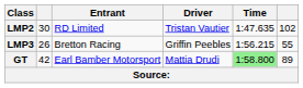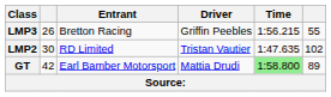 <table class="wikitable" style="font-size:85%;">
 <tr>
 <th>Class</th>
 <th></th>
 <th>Entrant</th>
 <th>Driver</th>
 <th>Time</th>
 <th></th>
 </tr>
 <tr>
+<th>LMP3</th>
+<td align="center">26</td>
+<td> Bretton Racing</td>
+<td> Griffin Peebles</td>
+<td>1:56.215</td>
+<td align="center">55</td>
+</tr>
+<tr>
 <th>LMP2</th>
 <td align="center">30</td>
 <td> <a href='#'>RD Limited</a></td>
 <td> <a href='#'>Tristan Vautier</a></td>
 <td>1:47.635</td>
 <td align="center">102</td>
-</tr>
-<tr>
-<th>LMP3</th>
-<td align="center">26</td>
-<td> Bretton Racing</td>
-<td> Griffin Peebles</td>
-<td>1:56.215</td>
-<td align="center">55</td>
 </tr>
 <tr>
 <th>GT</th>
 <td align="center">42</td>
 <td> <a href='#'>Earl Bamber Motorsport</a></td>
 <td> <a href='#'>Mattia Drudi</a></td>
 <td style="background: lightgreen;">1:58.800</td>
 <td align="center">89</td>
 </tr>
 <tr>
 <th colspan="6">Source:</th>
 </tr>
 </table>
